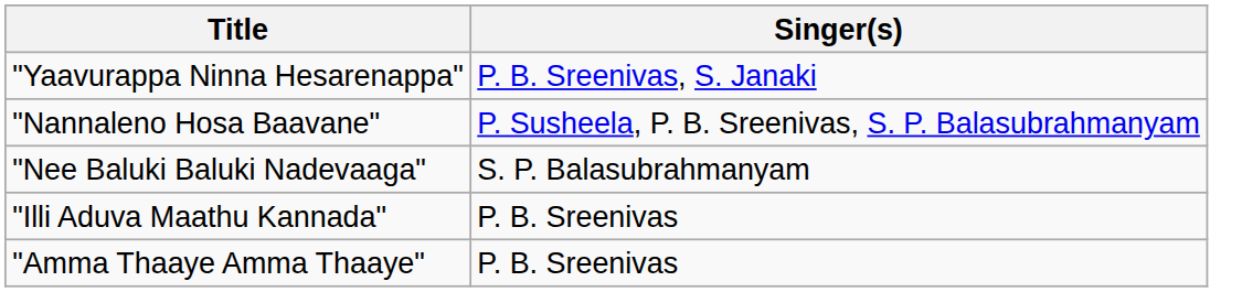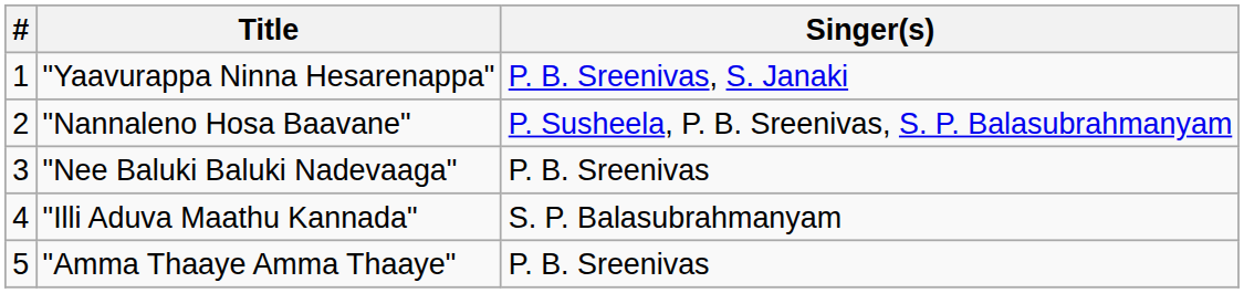 <table class="wikitable" style="font-size:95%;">
 <tr>
+<th>#</th>
 <th>Title</th>
 <th>Singer(s)</th>
 </tr>
 <tr>
+<td>1</td>
 <td>"Yaavurappa Ninna Hesarenappa"</td>
 <td><a href='#'>P. B. Sreenivas</a>, <a href='#'>S. Janaki</a></td>
 </tr>
 <tr>
+<td>2</td>
 <td>"Nannaleno Hosa Baavane"</td>
 <td><a href='#'>P. Susheela</a>, P. B. Sreenivas, <a href='#'>S. P. Balasubrahmanyam</a></td>
 </tr>
 <tr>
+<td>3</td>
 <td>"Nee Baluki Baluki Nadevaaga"</td>
+<td>P. B. Sreenivas</td>
+</tr>
+<tr>
+<td>4</td>
+<td>"Illi Aduva Maathu Kannada"</td>
 <td>S. P. Balasubrahmanyam</td>
 </tr>
 <tr>
-<td>"Illi Aduva Maathu Kannada"</td>
-<td>P. B. Sreenivas</td>
-</tr>
-<tr>
+<td>5</td>
 <td>"Amma Thaaye Amma Thaaye"</td>
 <td>P. B. Sreenivas</td>
 </tr>
 </table>
